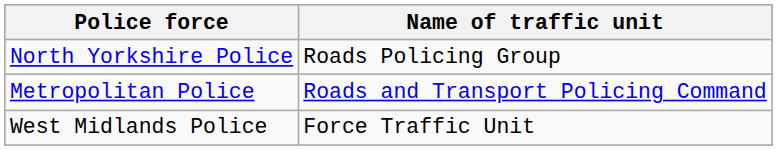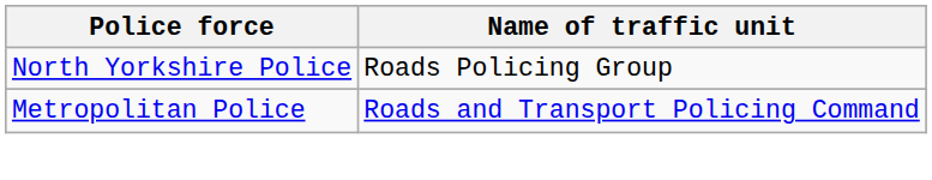 <table class="wikitable">
 <tr>
 <th>Police force</th>
 <th>Name of traffic unit</th>
 </tr>
 <tr>
 <td><a href='#'>North Yorkshire Police</a></td>
 <td>Roads Policing Group</td>
 </tr>
 <tr>
 <td><a href='#'>Metropolitan Police</a></td>
 <td><a href='#'>Roads and Transport Policing Command</a></td>
 </tr>
-<tr>
-<td>West Midlands Police</td>
-<td>Force Traffic Unit</td>
-</tr>
 </table>
